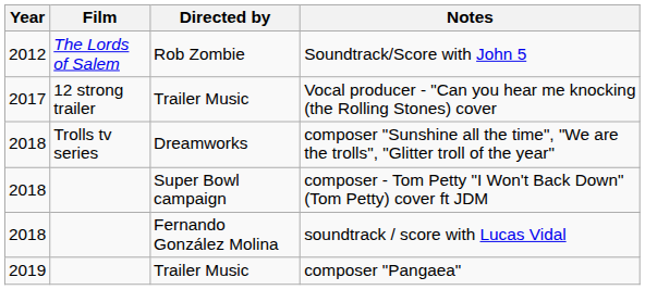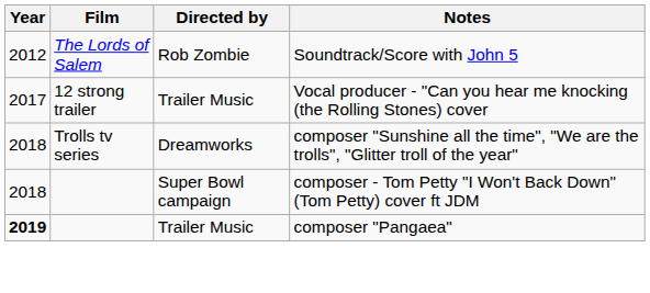 <table class="wikitable sortable">
 <tr>
 <th>Year</th>
 <th>Film</th>
 <th>Directed by</th>
 <th>Notes</th>
 </tr>
 <tr>
 <td>2012</td>
 <td><em><a href='#'>The Lords of Salem</a></em></td>
 <td>Rob Zombie</td>
 <td>Soundtrack/Score with <a href='#'>John 5</a></td>
 </tr>
 <tr>
 <td>2017</td>
 <td>12 strong trailer</td>
 <td>Trailer Music</td>
 <td>Vocal producer - "Can you hear me knocking (the Rolling Stones) cover</td>
 </tr>
 <tr>
 <td>2018</td>
 <td>Trolls tv series</td>
 <td>Dreamworks</td>
 <td>composer "Sunshine all the time", "We are the trolls", "Glitter troll of the year"</td>
 </tr>
 <tr>
 <td>2018</td>
 <td></td>
 <td>Super Bowl campaign</td>
 <td>composer - Tom Petty "I Won't Back Down" (Tom Petty) cover ft JDM</td>
 </tr>
 <tr>
-<td>2018</td>
-<td></td>
-<td>Fernando González Molina</td>
-<td>soundtrack / score with <a href='#'>Lucas Vidal</a></td>
-</tr>
-<tr>
-<td>2019</td>
+<td><strong>2019</strong></td>
 <td></td>
 <td>Trailer Music</td>
 <td>composer "Pangaea"</td>
 </tr>
 </table>
